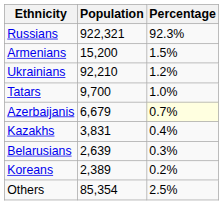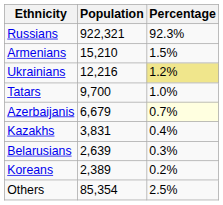 <table class="wikitable">
 <tr>
 <th>Ethnicity</th>
 <th>Population</th>
 <th>Percentage</th>
 </tr>
 <tr>
 <td><a href='#'>Russians</a></td>
 <td>922,321</td>
 <td>92.3%</td>
 </tr>
 <tr>
 <td><a href='#'>Armenians</a></td>
-<td>15,200</td>
+<td>15,210</td>
 <td>1.5%</td>
 </tr>
 <tr>
 <td><a href='#'>Ukrainians</a></td>
-<td>92,210</td>
-<td>1.2%</td>
+<td>12,216</td>
+<td style="background: khaki;">1.2%</td>
 </tr>
 <tr>
 <td><a href='#'>Tatars</a></td>
 <td>9,700</td>
 <td>1.0%</td>
 </tr>
 <tr>
 <td><a href='#'>Azerbaijanis</a></td>
 <td>6,679</td>
 <td style="background: lightyellow;">0.7%</td>
 </tr>
 <tr>
 <td><a href='#'>Kazakhs</a></td>
 <td>3,831</td>
 <td>0.4%</td>
 </tr>
 <tr>
 <td><a href='#'>Belarusians</a></td>
 <td>2,639</td>
 <td>0.3%</td>
 </tr>
 <tr>
 <td><a href='#'>Koreans</a></td>
 <td>2,389</td>
 <td>0.2%</td>
 </tr>
 <tr>
 <td>Others</td>
 <td>85,354</td>
 <td>2.5%</td>
 </tr>
 </table>
